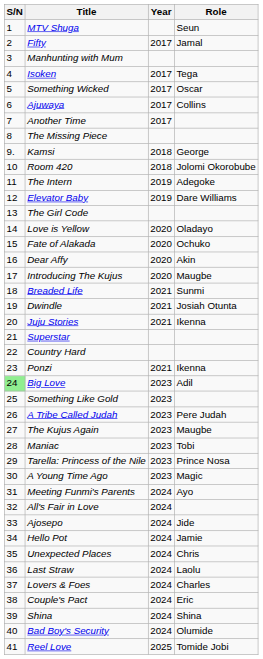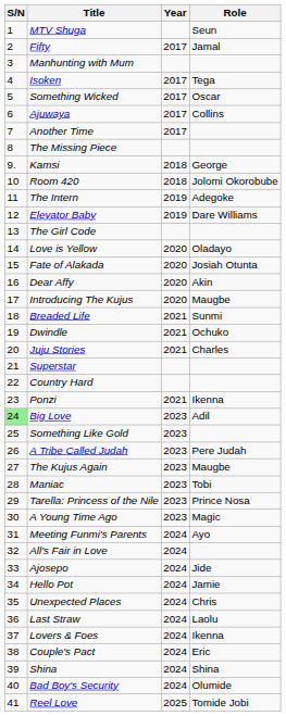 <table class="wikitable">
 <tr>
 <th>S/N</th>
 <th>Title</th>
 <th>Year</th>
 <th>Role</th>
 </tr>
 <tr>
 <td>1</td>
 <td><a href='#'><em>MTV Shuga</em></a></td>
 <td></td>
 <td>Seun</td>
 </tr>
 <tr>
 <td>2</td>
 <td><a href='#'><em>Fifty</em></a></td>
 <td>2017</td>
 <td>Jamal</td>
 </tr>
 <tr>
 <td>3</td>
 <td><em>Manhunting with Mum</em></td>
 <td></td>
 <td></td>
 </tr>
 <tr>
 <td>4</td>
 <td><em><a href='#'>Isoken</a></em></td>
 <td>2017</td>
 <td>Tega</td>
 </tr>
 <tr>
 <td>5</td>
 <td><em>Something Wicked</em></td>
 <td>2017</td>
 <td>Oscar</td>
 </tr>
 <tr>
 <td>6</td>
 <td><em><a href='#'>Ajuwaya</a></em></td>
 <td>2017</td>
 <td>Collins</td>
 </tr>
 <tr>
 <td>7</td>
 <td><em>Another Time</em></td>
 <td>2017</td>
 <td></td>
 </tr>
 <tr>
 <td>8</td>
 <td><em>The Missing Piece</em></td>
 <td></td>
 <td></td>
 </tr>
 <tr>
 <td>9.</td>
 <td><em>Kamsi</em></td>
 <td>2018</td>
 <td>George</td>
 </tr>
 <tr>
 <td>10</td>
 <td><em>Room 420</em></td>
 <td>2018</td>
 <td>Jolomi Okorobube</td>
 </tr>
 <tr>
 <td>11</td>
 <td><em>The Intern</em></td>
 <td>2019</td>
 <td>Adegoke</td>
 </tr>
 <tr>
 <td>12</td>
 <td><em><a href='#'>Elevator Baby</a></em></td>
 <td>2019</td>
 <td>Dare Williams</td>
 </tr>
 <tr>
 <td>13</td>
 <td><em>The Girl Code</em></td>
 <td></td>
 <td></td>
 </tr>
 <tr>
 <td>14</td>
 <td><em>Love is Yellow</em></td>
 <td>2020</td>
 <td>Oladayo</td>
 </tr>
 <tr>
 <td>15</td>
 <td><em>Fate of Alakada</em></td>
 <td>2020</td>
-<td>Ochuko</td>
+<td>Josiah Otunta</td>
 </tr>
 <tr>
 <td>16</td>
 <td><em>Dear Affy</em></td>
 <td>2020</td>
 <td>Akin</td>
 </tr>
 <tr>
 <td>17</td>
 <td><em>Introducing The Kujus</em></td>
 <td>2020</td>
 <td>Maugbe</td>
 </tr>
 <tr>
 <td>18</td>
 <td><em><a href='#'>Breaded Life</a></em></td>
 <td>2021</td>
 <td>Sunmi</td>
 </tr>
 <tr>
 <td>19</td>
 <td><em>Dwindle</em></td>
 <td>2021</td>
-<td>Josiah Otunta</td>
+<td>Ochuko</td>
 </tr>
 <tr>
 <td>20</td>
 <td><em><a href='#'>Juju Stories</a></em></td>
 <td>2021</td>
-<td>Ikenna</td>
+<td>Charles</td>
 </tr>
 <tr>
 <td>21</td>
 <td><em><a href='#'>Superstar</a></em></td>
 <td></td>
 <td></td>
 </tr>
 <tr>
 <td>22</td>
 <td><em>Country Hard</em></td>
 <td></td>
 <td></td>
 </tr>
 <tr>
 <td>23</td>
 <td><em>Ponzi</em></td>
 <td>2021</td>
 <td>Ikenna</td>
 </tr>
 <tr>
 <td style="background: lightgreen;">24</td>
 <td><em><a href='#'>Big Love</a></em></td>
 <td>2023</td>
 <td>Adil</td>
 </tr>
 <tr>
 <td>25</td>
 <td><em>Something Like Gold</em></td>
 <td>2023</td>
 <td></td>
 </tr>
 <tr>
 <td>26</td>
 <td><em><a href='#'>A Tribe Called Judah</a></em></td>
 <td>2023</td>
 <td>Pere Judah</td>
 </tr>
 <tr>
 <td>27</td>
 <td><em>The Kujus Again</em></td>
 <td>2023</td>
 <td>Maugbe</td>
 </tr>
 <tr>
 <td>28</td>
 <td><em>Maniac</em></td>
 <td>2023</td>
 <td>Tobi</td>
 </tr>
 <tr>
 <td>29</td>
 <td><em>Tarella: Princess of the Nile</em></td>
 <td>2023</td>
 <td>Prince Nosa</td>
 </tr>
 <tr>
 <td>30</td>
 <td><em>A Young Time Ago</em></td>
 <td>2023</td>
 <td>Magic</td>
 </tr>
 <tr>
 <td>31</td>
 <td><em>Meeting Funmi's Parents</em></td>
 <td>2024</td>
 <td>Ayo</td>
 </tr>
 <tr>
 <td>32</td>
 <td><em>All's Fair in Love</em></td>
 <td>2024</td>
 <td></td>
 </tr>
 <tr>
 <td>33</td>
 <td><em>Ajosepo</em></td>
 <td>2024</td>
 <td>Jide</td>
 </tr>
 <tr>
 <td>34</td>
 <td><em>Hello Pot</em></td>
 <td>2024</td>
 <td>Jamie</td>
 </tr>
 <tr>
 <td>35</td>
 <td><em>Unexpected Places</em></td>
 <td>2024</td>
 <td>Chris</td>
 </tr>
 <tr>
 <td>36</td>
 <td><em>Last Straw</em></td>
 <td>2024</td>
 <td>Laolu</td>
 </tr>
 <tr>
 <td>37</td>
 <td><em>Lovers & Foes</em></td>
 <td>2024</td>
-<td>Charles</td>
+<td>Ikenna</td>
 </tr>
 <tr>
 <td>38</td>
 <td><em>Couple's Pact</em></td>
 <td>2024</td>
 <td>Eric</td>
 </tr>
 <tr>
 <td>39</td>
 <td><em>Shina</em></td>
 <td>2024</td>
 <td>Shina</td>
 </tr>
 <tr>
 <td>40</td>
 <td><em><a href='#'>Bad Boy's Security</a></em></td>
 <td>2024</td>
 <td>Olumide</td>
 </tr>
 <tr>
 <td>41</td>
 <td><em><a href='#'>Reel Love</a></em></td>
 <td>2025</td>
 <td>Tomide Jobi</td>
 </tr>
 </table>
